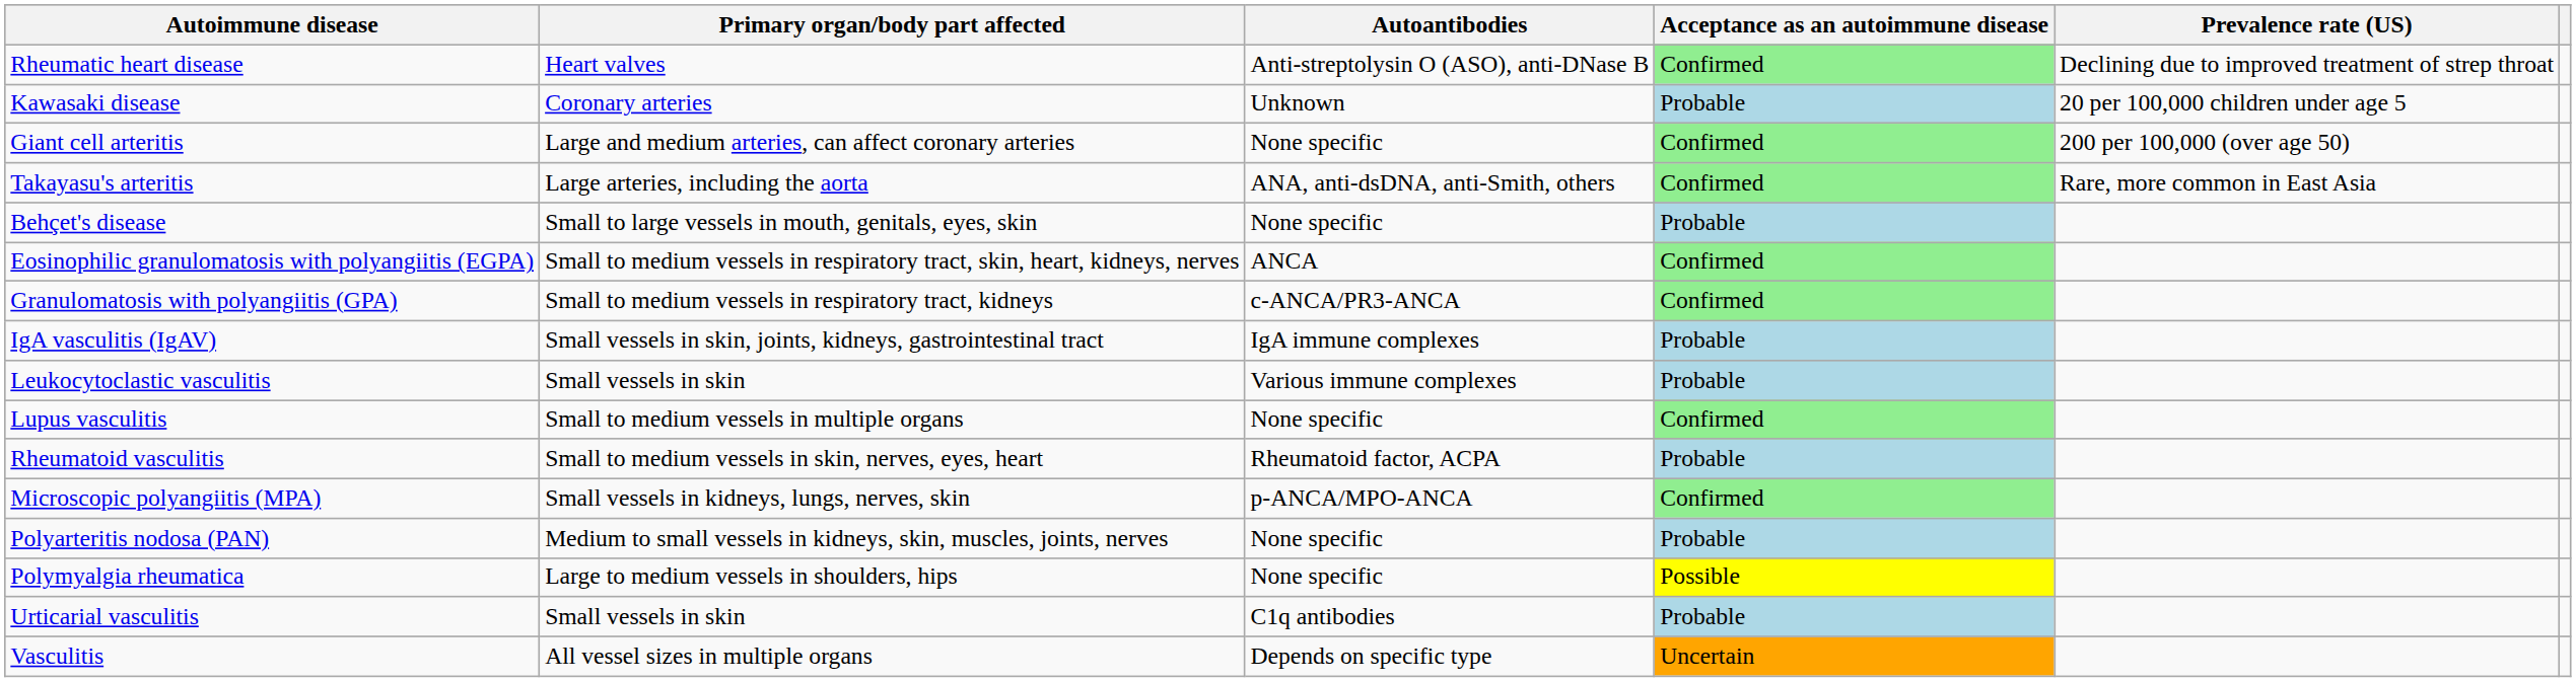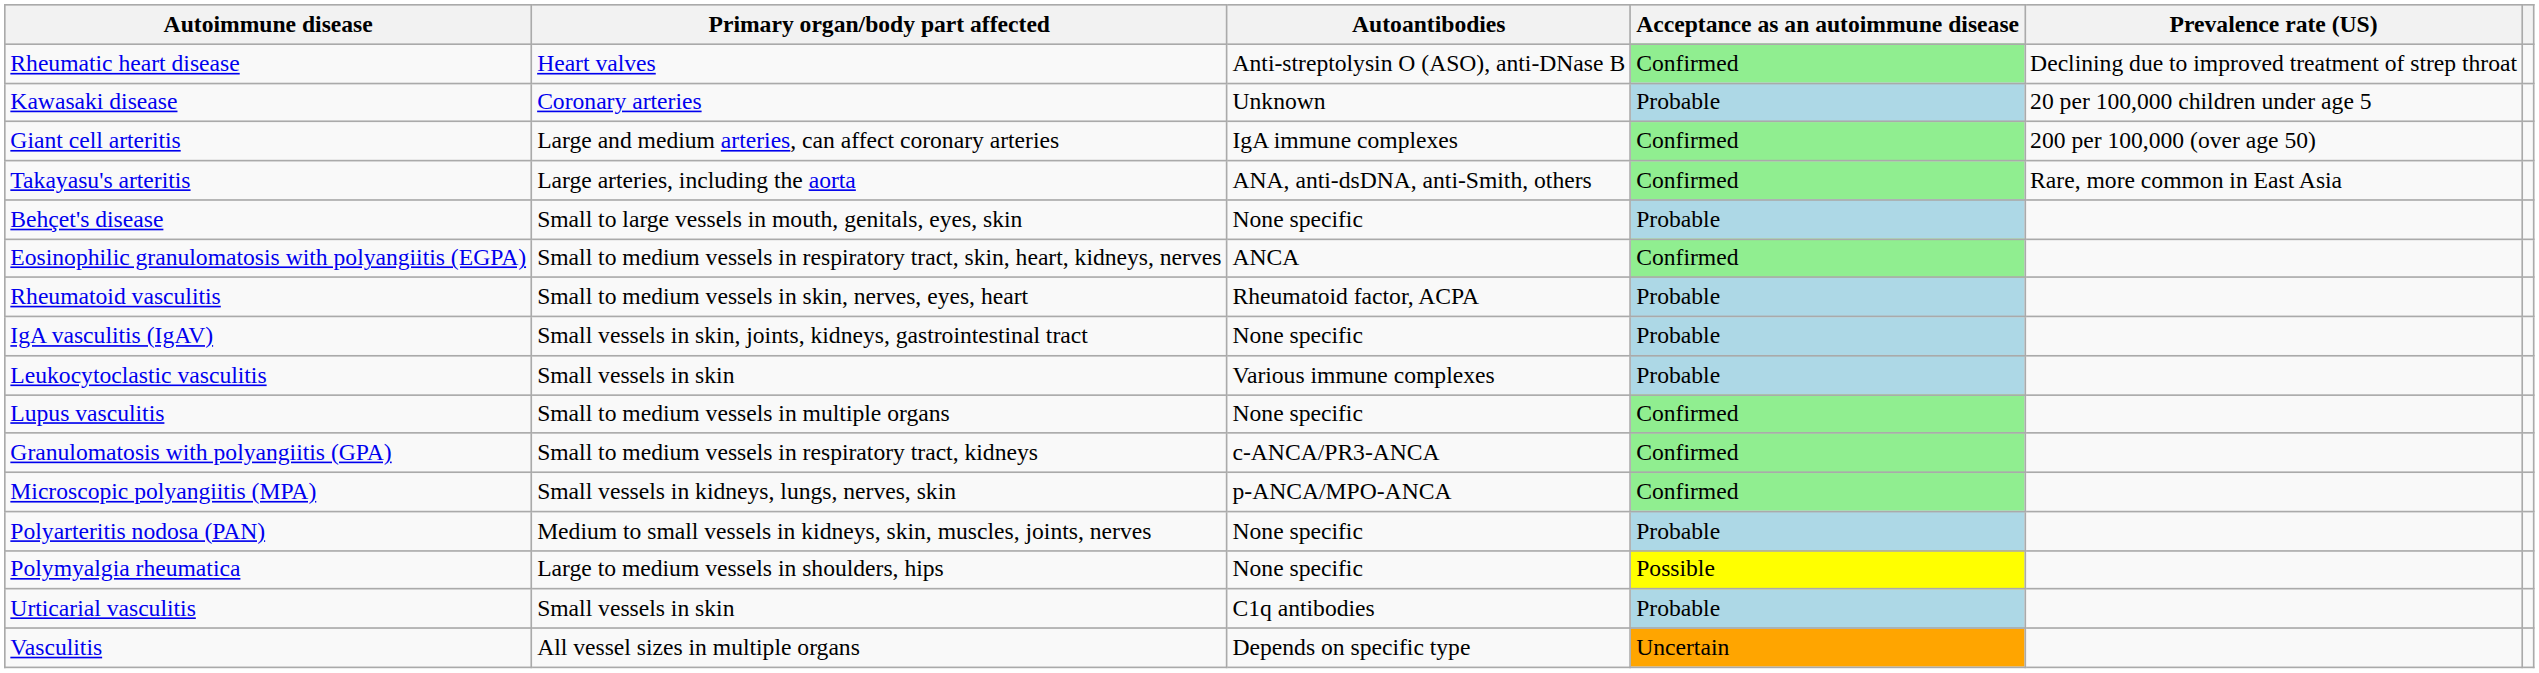 <table class="wikitable sortable" style="font-size: 90%;">
 <tr>
 <th scope="col">Autoimmune disease</th>
 <th scope="col">Primary organ/body part affected</th>
 <th scope="col">Autoantibodies</th>
 <th scope="col">Acceptance as an autoimmune disease</th>
 <th scope="col">Prevalence rate (US)</th>
 <th scope="col"></th>
 </tr>
 <tr>
 <td><a href='#'>Rheumatic heart disease</a></td>
 <td><a href='#'>Heart valves</a></td>
 <td>Anti-streptolysin O (ASO), anti-DNase B</td>
 <td bgcolor="lightgreen">Confirmed</td>
 <td>Declining due to improved treatment of strep throat</td>
 <td></td>
 </tr>
 <tr>
 <td><a href='#'>Kawasaki disease</a></td>
 <td><a href='#'>Coronary arteries</a></td>
 <td>Unknown</td>
 <td bgcolor="lightblue">Probable</td>
 <td>20 per 100,000 children under age 5</td>
 <td></td>
 </tr>
 <tr>
 <td><a href='#'>Giant cell arteritis</a></td>
 <td>Large and medium <a href='#'>arteries</a>, can affect coronary arteries</td>
-<td>None specific</td>
+<td>IgA immune complexes</td>
 <td bgcolor="lightgreen">Confirmed</td>
 <td>200 per 100,000 (over age 50)</td>
 <td></td>
 </tr>
 <tr>
 <td><a href='#'>Takayasu's arteritis</a></td>
 <td>Large arteries, including the <a href='#'>aorta</a></td>
 <td>ANA, anti-dsDNA, anti-Smith, others</td>
 <td bgcolor="lightgreen">Confirmed</td>
 <td>Rare, more common in East Asia</td>
 <td></td>
 </tr>
 <tr>
 <td><a href='#'>Behçet's disease</a></td>
 <td>Small to large vessels in mouth, genitals, eyes, skin</td>
 <td>None specific</td>
 <td bgcolor="lightblue">Probable</td>
 <td></td>
 <td></td>
 </tr>
 <tr>
 <td><a href='#'>Eosinophilic granulomatosis with polyangiitis (EGPA)</a></td>
 <td>Small to medium vessels in respiratory tract, skin, heart, kidneys, nerves</td>
 <td>ANCA</td>
 <td bgcolor="lightgreen">Confirmed</td>
 <td></td>
 <td></td>
 </tr>
 <tr>
-<td><a href='#'>Granulomatosis with polyangiitis (GPA)</a></td>
-<td>Small to medium vessels in respiratory tract, kidneys</td>
-<td>c-ANCA/PR3-ANCA</td>
-<td bgcolor="lightgreen">Confirmed</td>
+<td><a href='#'>Rheumatoid vasculitis</a></td>
+<td>Small to medium vessels in skin, nerves, eyes, heart</td>
+<td>Rheumatoid factor, ACPA</td>
+<td bgcolor="lightblue">Probable</td>
 <td></td>
 <td></td>
 </tr>
 <tr>
 <td><a href='#'>IgA vasculitis (IgAV)</a></td>
 <td>Small vessels in skin, joints, kidneys, gastrointestinal tract</td>
-<td>IgA immune complexes</td>
+<td>None specific</td>
 <td bgcolor="lightblue">Probable</td>
 <td></td>
 <td></td>
 </tr>
 <tr>
 <td><a href='#'>Leukocytoclastic vasculitis</a></td>
 <td>Small vessels in skin</td>
 <td>Various immune complexes</td>
 <td bgcolor="lightblue">Probable</td>
 <td></td>
 <td></td>
 </tr>
 <tr>
 <td><a href='#'>Lupus vasculitis</a></td>
 <td>Small to medium vessels in multiple organs</td>
 <td>None specific</td>
 <td bgcolor="lightgreen">Confirmed</td>
 <td></td>
 <td></td>
 </tr>
 <tr>
-<td><a href='#'>Rheumatoid vasculitis</a></td>
-<td>Small to medium vessels in skin, nerves, eyes, heart</td>
-<td>Rheumatoid factor, ACPA</td>
-<td bgcolor="lightblue">Probable</td>
+<td><a href='#'>Granulomatosis with polyangiitis (GPA)</a></td>
+<td>Small to medium vessels in respiratory tract, kidneys</td>
+<td>c-ANCA/PR3-ANCA</td>
+<td bgcolor="lightgreen">Confirmed</td>
 <td></td>
 <td></td>
 </tr>
 <tr>
 <td><a href='#'>Microscopic polyangiitis (MPA)</a></td>
 <td>Small vessels in kidneys, lungs, nerves, skin</td>
 <td>p-ANCA/MPO-ANCA</td>
 <td bgcolor="lightgreen">Confirmed</td>
 <td></td>
 <td></td>
 </tr>
 <tr>
 <td><a href='#'>Polyarteritis nodosa (PAN)</a></td>
 <td>Medium to small vessels in kidneys, skin, muscles, joints, nerves</td>
 <td>None specific</td>
 <td bgcolor="lightblue">Probable</td>
 <td></td>
 <td></td>
 </tr>
 <tr>
 <td><a href='#'>Polymyalgia rheumatica</a></td>
 <td>Large to medium vessels in shoulders, hips</td>
 <td>None specific</td>
 <td bgcolor="yellow">Possible</td>
 <td></td>
 <td></td>
 </tr>
 <tr>
 <td><a href='#'>Urticarial vasculitis</a></td>
 <td>Small vessels in skin</td>
 <td>C1q antibodies</td>
 <td bgcolor="lightblue">Probable</td>
 <td></td>
 <td></td>
 </tr>
 <tr>
 <td><a href='#'>Vasculitis</a></td>
 <td>All vessel sizes in multiple organs</td>
 <td>Depends on specific type</td>
 <td bgcolor="orange">Uncertain</td>
 <td></td>
 <td></td>
 </tr>
 </table>
